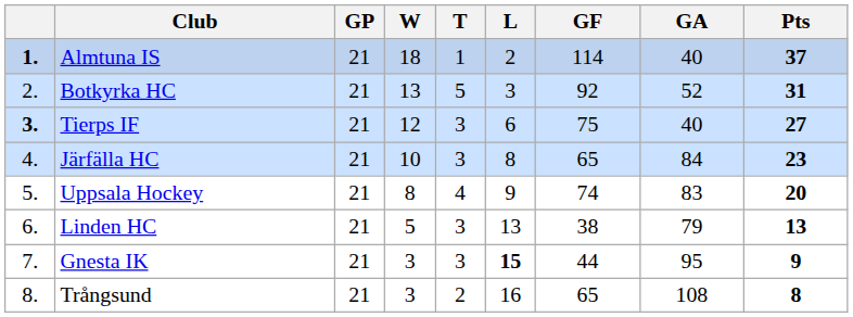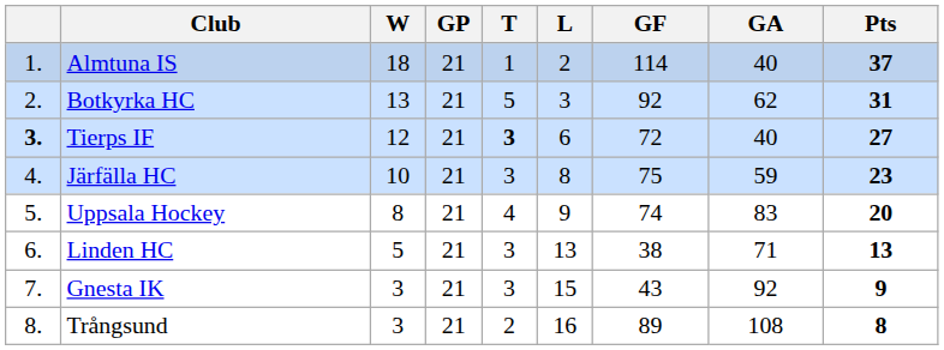 <table class="wikitable">
 <tr>
 <th width="30"></th>
 <th width="200">Club</th>
+<th width="30">W</th>
 <th width="30">GP</th>
-<th width="30">W</th>
 <th width="30">T</th>
 <th width="30">L</th>
 <th width="70">GF</th>
 <th width="70">GA</th>
 <th width="70">Pts</th>
 </tr>
 <tr bgcolor="#BCD2EE" align="center">
-<td><strong>1.</strong></td>
+<td>1.</td>
 <td align="left"><a href='#'>Almtuna IS</a></td>
+<td>18</td>
 <td>21</td>
-<td>18</td>
 <td>1</td>
 <td>2</td>
 <td>114</td>
 <td>40</td>
 <td><strong>37</strong></td>
 </tr>
 <tr bgcolor="#CAE1FF" align="center">
 <td>2.</td>
 <td align="left"><a href='#'>Botkyrka HC</a></td>
+<td>13</td>
 <td>21</td>
-<td>13</td>
 <td>5</td>
 <td>3</td>
 <td>92</td>
-<td>52</td>
+<td>62</td>
 <td><strong>31</strong></td>
 </tr>
 <tr bgcolor="#CAE1FF" align="center">
 <td><strong>3.</strong></td>
 <td align="left"><a href='#'>Tierps IF</a></td>
+<td>12</td>
 <td>21</td>
-<td>12</td>
-<td>3</td>
+<td><strong>3</strong></td>
 <td>6</td>
-<td>75</td>
+<td>72</td>
 <td>40</td>
 <td><strong>27</strong></td>
 </tr>
 <tr bgcolor="#CAE1FF" align="center">
 <td>4.</td>
 <td align="left"><a href='#'>Järfälla HC</a></td>
+<td>10</td>
 <td>21</td>
-<td>10</td>
 <td>3</td>
 <td>8</td>
-<td>65</td>
-<td>84</td>
+<td>75</td>
+<td>59</td>
 <td><strong>23</strong></td>
 </tr>
 <tr bgcolor="#FFFFFF" align="center">
 <td>5.</td>
 <td align="left"><a href='#'>Uppsala Hockey</a></td>
+<td>8</td>
 <td>21</td>
-<td>8</td>
 <td>4</td>
 <td>9</td>
 <td>74</td>
 <td>83</td>
 <td><strong>20</strong></td>
 </tr>
 <tr bgcolor="#FFFFFF" align="center">
 <td>6.</td>
 <td align="left"><a href='#'>Linden HC</a></td>
+<td>5</td>
 <td>21</td>
-<td>5</td>
 <td>3</td>
 <td>13</td>
 <td>38</td>
-<td>79</td>
+<td>71</td>
 <td><strong>13</strong></td>
 </tr>
 <tr bgcolor="#FFFFFF" align="center">
 <td>7.</td>
 <td align="left"><a href='#'>Gnesta IK</a></td>
+<td>3</td>
 <td>21</td>
 <td>3</td>
-<td>3</td>
-<td><strong>15</strong></td>
-<td>44</td>
-<td>95</td>
+<td>15</td>
+<td>43</td>
+<td>92</td>
 <td><strong>9</strong></td>
 </tr>
 <tr bgcolor="#FFFFFF" align="center">
 <td>8.</td>
 <td align="left">Trångsund</td>
+<td>3</td>
 <td>21</td>
-<td>3</td>
 <td>2</td>
 <td>16</td>
-<td>65</td>
+<td>89</td>
 <td>108</td>
 <td><strong>8</strong></td>
 </tr>
 </table>
